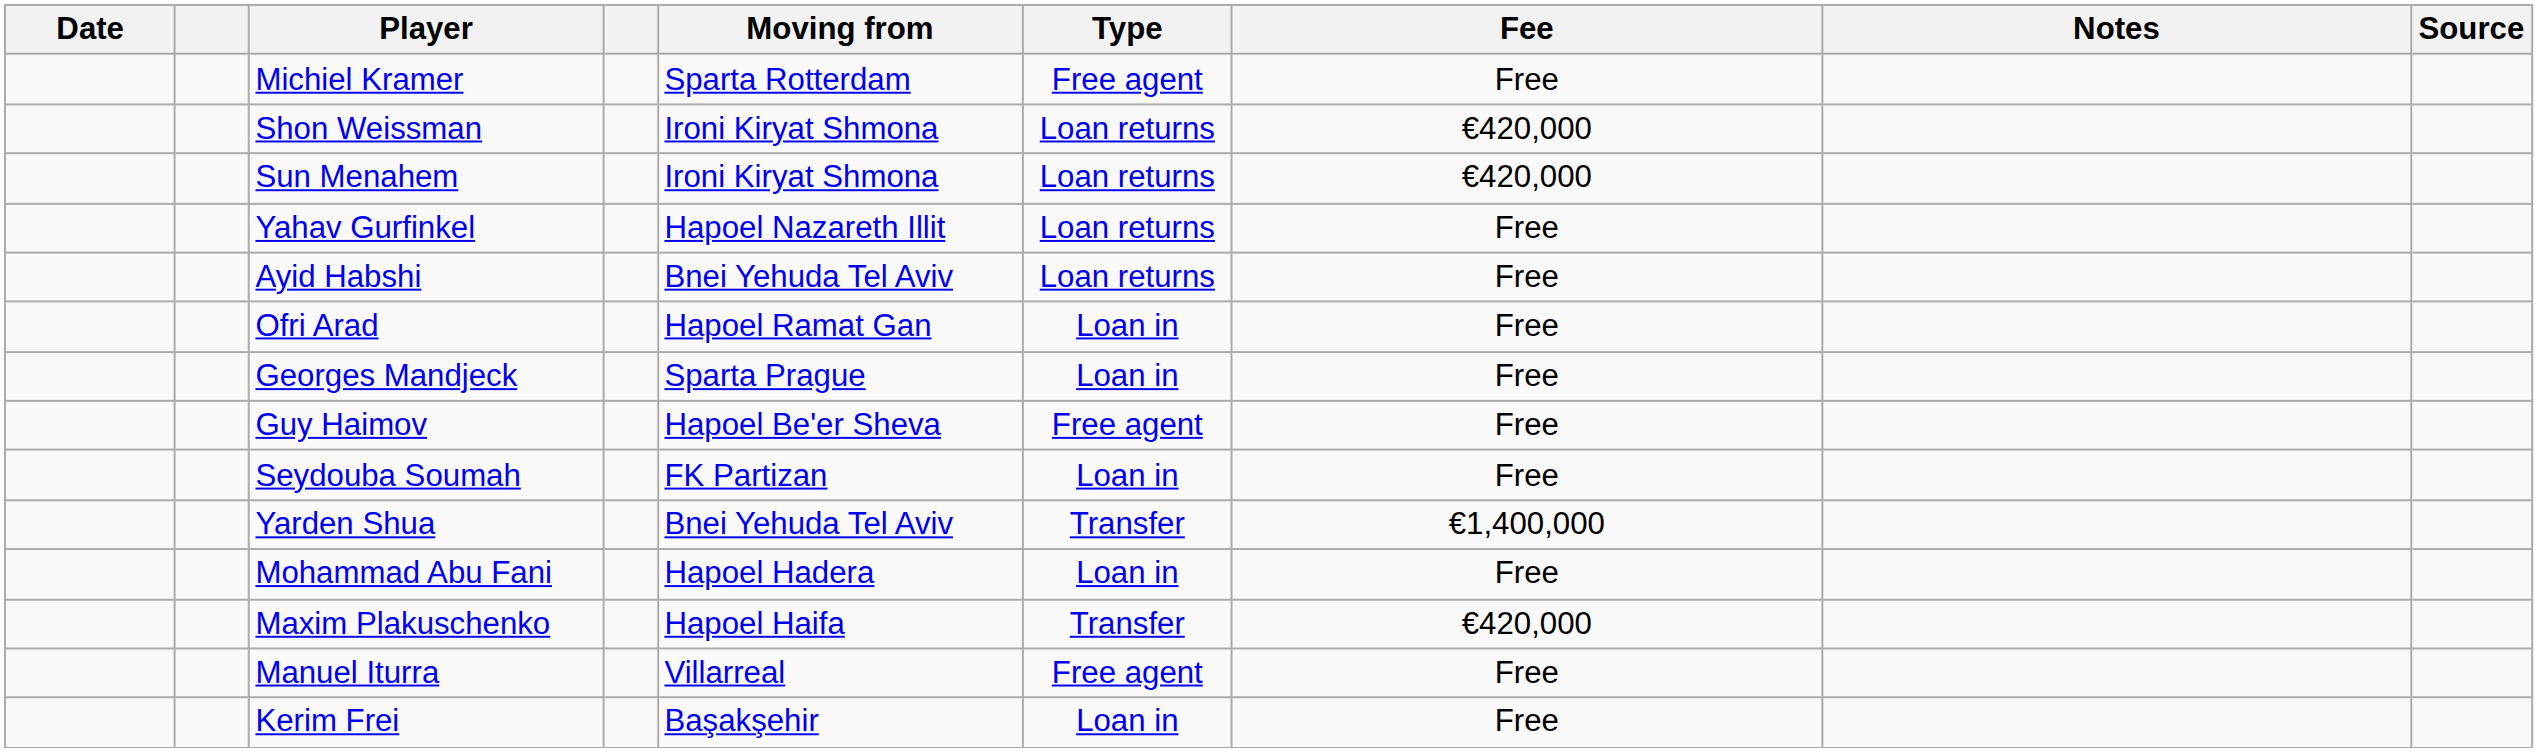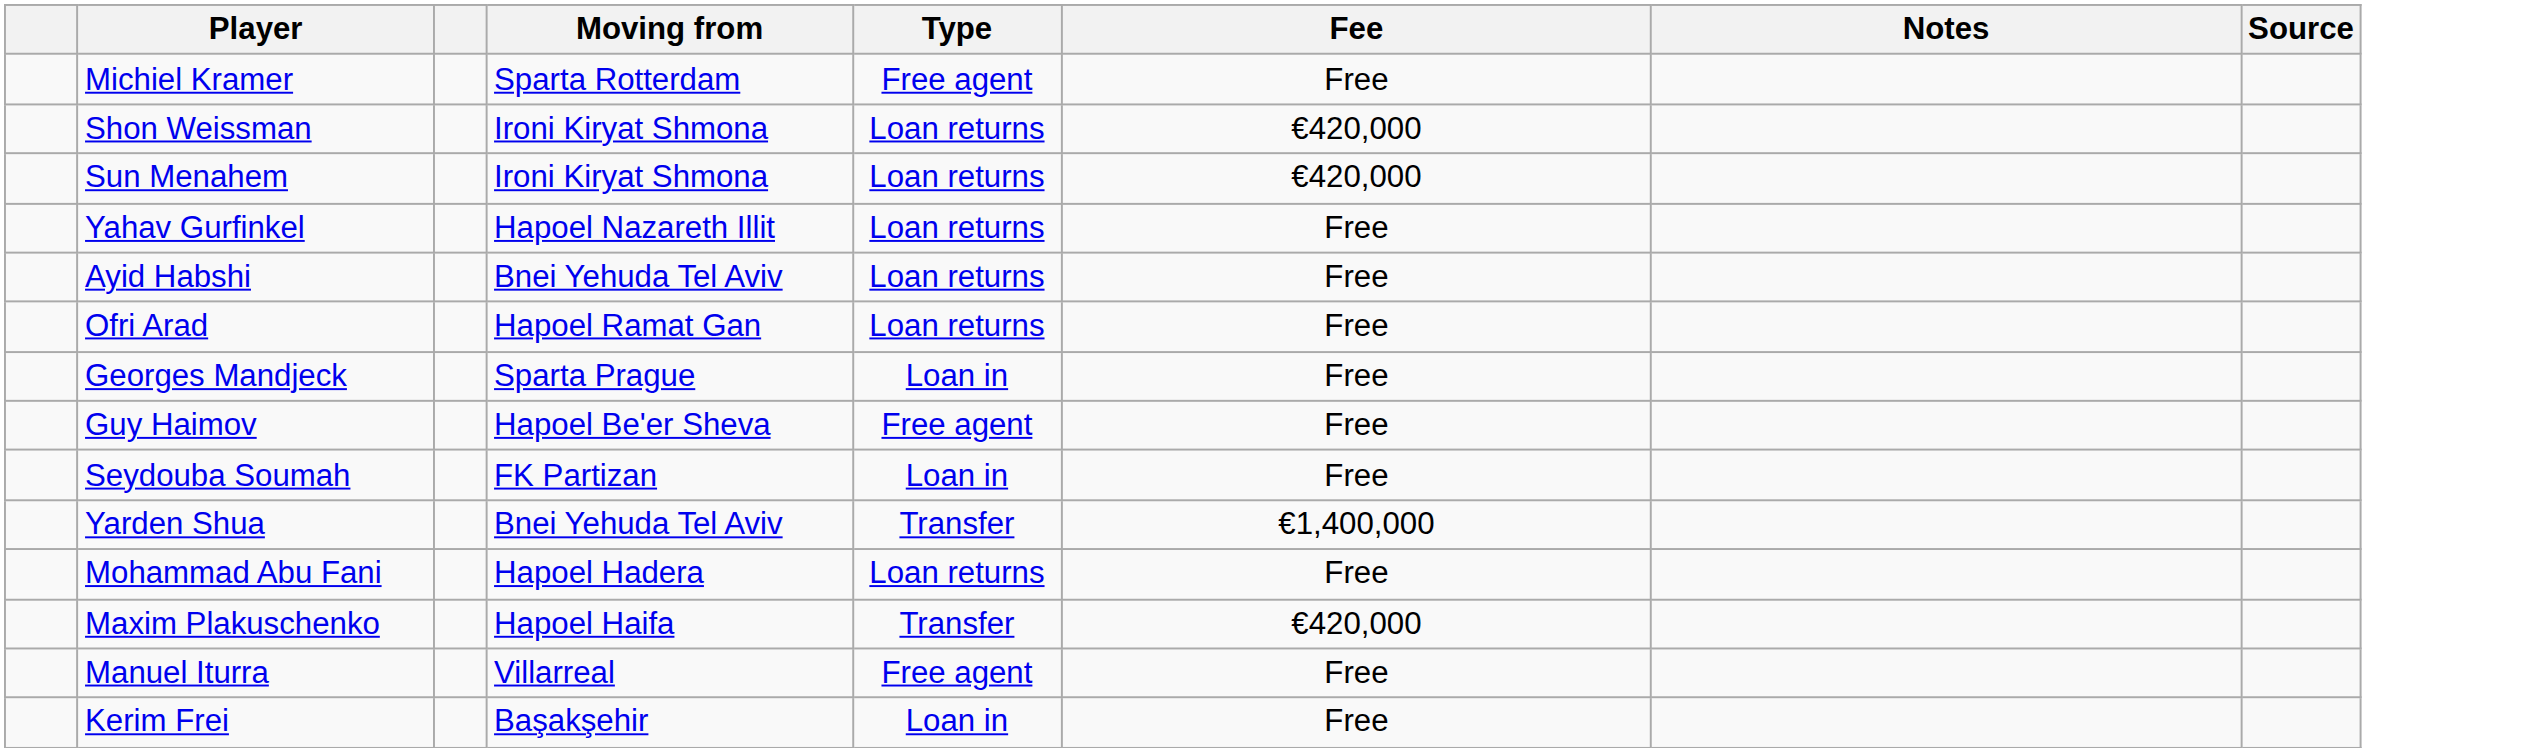 <table class="wikitable sortable">
 <tr>
-<th style="width:80px;">Date</th>
 <th style="width:30px;"></th>
 <th style="width:175px;">Player</th>
 <th style="width:20px;"></th>
 <th style="width:180px;">Moving from</th>
 <th style="width:100px;" class="unsortable">Type</th>
 <th style="width:295px;" class="unsortable">Fee</th>
 <th style="width:295px;" class="unsortable">Notes</th>
 <th style="width:20px;">Source</th>
 </tr>
 <tr>
-<td></td>
 <td align=center></td>
 <td> <a href='#'>Michiel Kramer</a></td>
 <td></td>
 <td> <a href='#'>Sparta Rotterdam</a></td>
 <td align=center><a href='#'>Free agent</a></td>
 <td align=center>Free</td>
 <td align=center></td>
 <td></td>
 </tr>
 <tr>
-<td></td>
 <td align=center></td>
 <td> <a href='#'>Shon Weissman</a></td>
 <td></td>
 <td> <a href='#'>Ironi Kiryat Shmona</a></td>
 <td align=center><a href='#'>Loan returns</a></td>
 <td align=center>€420,000</td>
 <td align=center></td>
 <td></td>
 </tr>
 <tr>
-<td></td>
 <td align=center></td>
 <td> <a href='#'>Sun Menahem</a></td>
 <td></td>
 <td> <a href='#'>Ironi Kiryat Shmona</a></td>
 <td align=center><a href='#'>Loan returns</a></td>
 <td align=center>€420,000</td>
 <td align=center></td>
 <td></td>
 </tr>
 <tr>
-<td></td>
 <td align=center></td>
 <td> <a href='#'>Yahav Gurfinkel</a></td>
 <td></td>
 <td> <a href='#'>Hapoel Nazareth Illit</a></td>
 <td align=center><a href='#'>Loan returns</a></td>
 <td align=center>Free</td>
 <td align=center></td>
 <td></td>
 </tr>
 <tr>
-<td></td>
 <td align=center></td>
 <td> <a href='#'>Ayid Habshi</a></td>
 <td></td>
 <td> <a href='#'>Bnei Yehuda Tel Aviv</a></td>
 <td align=center><a href='#'>Loan returns</a></td>
 <td align=center>Free</td>
 <td align=center></td>
 <td></td>
 </tr>
 <tr>
-<td></td>
 <td align=center></td>
 <td> <a href='#'>Ofri Arad</a></td>
 <td></td>
 <td> <a href='#'>Hapoel Ramat Gan</a></td>
-<td align=center><a href='#'>Loan in</a></td>
+<td align=center><a href='#'>Loan returns</a></td>
 <td align=center>Free</td>
 <td align=center></td>
 <td></td>
 </tr>
 <tr>
-<td></td>
 <td align=center></td>
 <td> <a href='#'>Georges Mandjeck</a></td>
 <td></td>
 <td> <a href='#'>Sparta Prague</a></td>
 <td align=center><a href='#'>Loan in</a></td>
 <td align=center>Free</td>
 <td align=center></td>
 <td></td>
 </tr>
 <tr>
-<td></td>
 <td align=center></td>
 <td> <a href='#'>Guy Haimov</a></td>
 <td></td>
 <td> <a href='#'>Hapoel Be'er Sheva</a></td>
 <td align=center><a href='#'>Free agent</a></td>
 <td align=center>Free</td>
 <td align=center></td>
 <td></td>
 </tr>
 <tr>
-<td></td>
 <td align=center></td>
 <td> <a href='#'>Seydouba Soumah</a></td>
 <td></td>
 <td> <a href='#'>FK Partizan</a></td>
 <td align=center><a href='#'>Loan in</a></td>
 <td align=center>Free</td>
 <td align=center></td>
 <td></td>
 </tr>
 <tr>
-<td></td>
 <td align=center></td>
 <td> <a href='#'>Yarden Shua</a></td>
 <td></td>
 <td> <a href='#'>Bnei Yehuda Tel Aviv</a></td>
 <td align=center><a href='#'>Transfer</a></td>
 <td align=center>€1,400,000</td>
 <td align=center></td>
 <td></td>
 </tr>
 <tr>
-<td></td>
 <td align=center></td>
 <td> <a href='#'>Mohammad Abu Fani</a></td>
 <td></td>
 <td> <a href='#'>Hapoel Hadera</a></td>
-<td align=center><a href='#'>Loan in</a></td>
+<td align=center><a href='#'>Loan returns</a></td>
 <td align=center>Free</td>
 <td align=center></td>
 <td></td>
 </tr>
 <tr>
-<td></td>
 <td align=center></td>
 <td> <a href='#'>Maxim Plakuschenko</a></td>
 <td></td>
 <td> <a href='#'>Hapoel Haifa</a></td>
 <td align=center><a href='#'>Transfer</a></td>
 <td align=center>€420,000</td>
 <td align=center></td>
 <td></td>
 </tr>
 <tr>
-<td></td>
 <td align=center></td>
 <td> <a href='#'>Manuel Iturra</a></td>
 <td></td>
 <td> <a href='#'>Villarreal</a></td>
 <td align=center><a href='#'>Free agent</a></td>
 <td align=center>Free</td>
 <td align=center></td>
 <td></td>
 </tr>
 <tr>
-<td></td>
 <td align=center></td>
 <td> <a href='#'>Kerim Frei</a></td>
 <td></td>
 <td> <a href='#'>Başakşehir</a></td>
 <td align=center><a href='#'>Loan in</a></td>
 <td align=center>Free</td>
 <td align=center></td>
 <td></td>
 </tr>
 </table>
